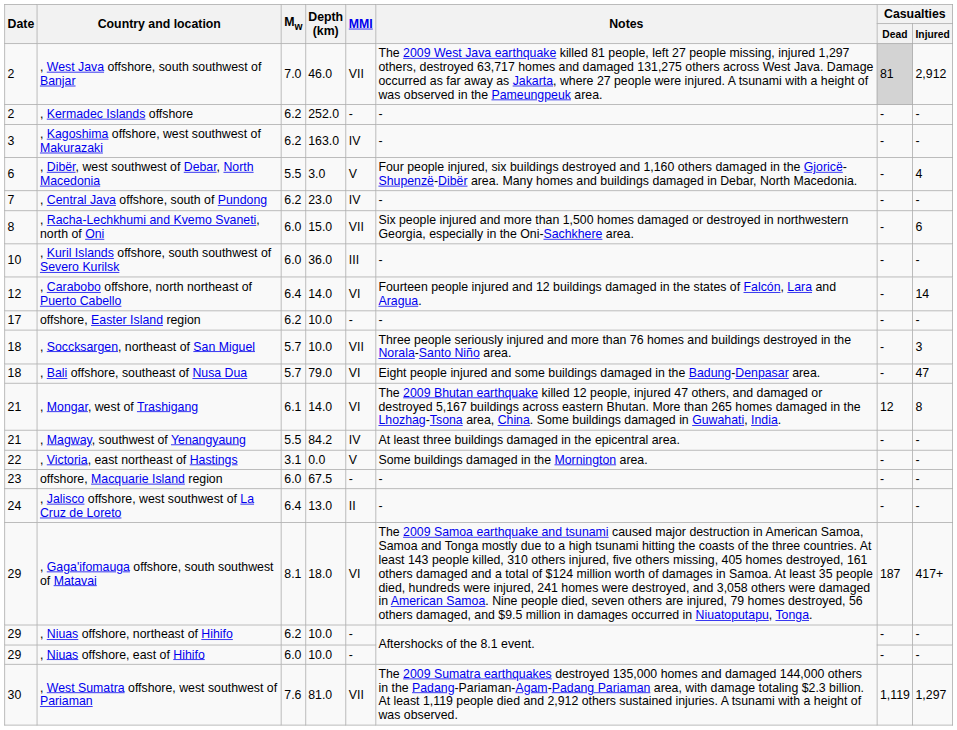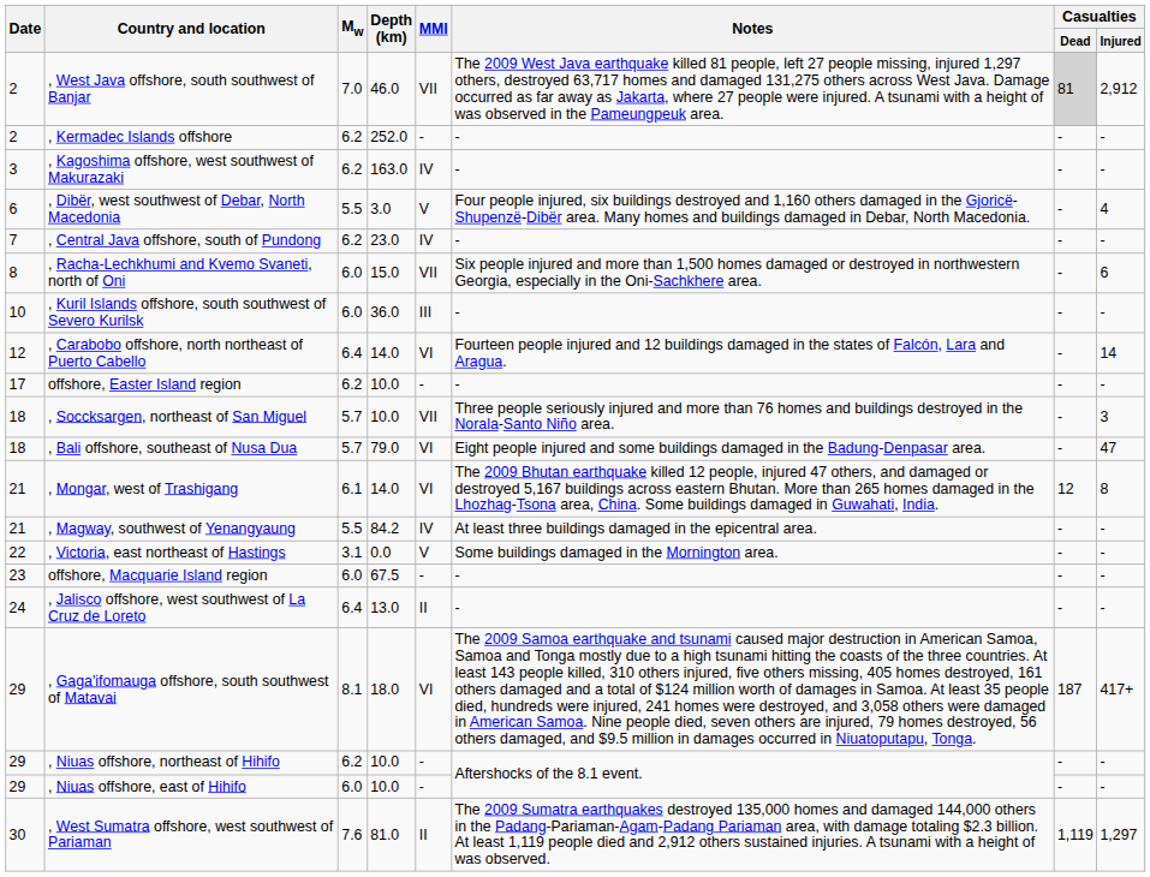 <table class="wikitable sortable" style="border:1px black; margin-left:1em;">
 <tr>
 <th rowspan="2">Date</th>
 <th rowspan="2" style="width: 310px">Country and location</th>
 <th rowspan="2">M<sub>w</sub></th>
 <th rowspan="2">Depth<br>(km)</th>
 <th rowspan="2"><a href='#'>MMI</a></th>
 <th rowspan="2" class="unsortable">Notes</th>
 <th colspan="2">Casualties</th>
 </tr>
 <tr>
 <th><small>Dead</small></th>
 <th><small>Injured</small></th>
 </tr>
 <tr>
 <td>2</td>
 <td>, <a href='#'>West Java</a> offshore,  south southwest of <a href='#'>Banjar</a></td>
 <td>7.0</td>
 <td>46.0</td>
 <td>VII</td>
 <td>The <a href='#'>2009 West Java earthquake</a> killed 81 people, left 27 people missing, injured 1,297 others, destroyed 63,717 homes and damaged 131,275 others across West Java. Damage occurred as far away as <a href='#'>Jakarta</a>, where 27 people were injured. A tsunami with a height of  was observed in the <a href='#'>Pameungpeuk</a> area.</td>
 <td style="background: lightgrey;">81</td>
 <td>2,912</td>
 </tr>
 <tr>
 <td>2</td>
 <td>, <a href='#'>Kermadec Islands</a> offshore</td>
 <td>6.2</td>
 <td>252.0</td>
 <td>-</td>
 <td>-</td>
 <td>-</td>
 <td>-</td>
 </tr>
 <tr>
 <td>3</td>
 <td>, <a href='#'>Kagoshima</a> offshore,  west southwest of <a href='#'>Makurazaki</a></td>
 <td>6.2</td>
 <td>163.0</td>
 <td>IV</td>
 <td>-</td>
 <td>-</td>
 <td>-</td>
 </tr>
 <tr>
 <td>6</td>
 <td>, <a href='#'>Dibër</a>,  west southwest of <a href='#'>Debar</a>, <a href='#'>North Macedonia</a></td>
 <td>5.5</td>
 <td>3.0</td>
 <td>V</td>
 <td>Four people injured, six buildings destroyed and 1,160 others damaged in the <a href='#'>Gjoricë</a>-<a href='#'>Shupenzë</a>-<a href='#'>Dibër</a> area. Many homes and buildings damaged in Debar, North Macedonia.</td>
 <td>-</td>
 <td>4</td>
 </tr>
 <tr>
 <td>7</td>
 <td>, <a href='#'>Central Java</a> offshore,  south of <a href='#'>Pundong</a></td>
 <td>6.2</td>
 <td>23.0</td>
 <td>IV</td>
 <td>-</td>
 <td>-</td>
 <td>-</td>
 </tr>
 <tr>
 <td>8</td>
 <td>, <a href='#'>Racha-Lechkhumi and Kvemo Svaneti</a>,  north of <a href='#'>Oni</a></td>
 <td>6.0</td>
 <td>15.0</td>
 <td>VII</td>
 <td>Six people injured and more than 1,500 homes damaged or destroyed in northwestern Georgia, especially in the Oni-<a href='#'>Sachkhere</a> area.</td>
 <td>-</td>
 <td>6</td>
 </tr>
 <tr>
 <td>10</td>
 <td>, <a href='#'>Kuril Islands</a> offshore,  south southwest of <a href='#'>Severo Kurilsk</a></td>
 <td>6.0</td>
 <td>36.0</td>
 <td>III</td>
 <td>-</td>
 <td>-</td>
 <td>-</td>
 </tr>
 <tr>
 <td>12</td>
 <td>, <a href='#'>Carabobo</a> offshore,  north northeast of <a href='#'>Puerto Cabello</a></td>
 <td>6.4</td>
 <td>14.0</td>
 <td>VI</td>
 <td>Fourteen people injured and 12 buildings damaged in the states of <a href='#'>Falcón</a>, <a href='#'>Lara</a> and <a href='#'>Aragua</a>.</td>
 <td>-</td>
 <td>14</td>
 </tr>
 <tr>
 <td>17</td>
 <td> offshore, <a href='#'>Easter Island</a> region</td>
 <td>6.2</td>
 <td>10.0</td>
 <td>-</td>
 <td>-</td>
 <td>-</td>
 <td>-</td>
 </tr>
 <tr>
 <td>18</td>
 <td>, <a href='#'>Soccksargen</a>,  northeast of <a href='#'>San Miguel</a></td>
 <td>5.7</td>
 <td>10.0</td>
 <td>VII</td>
 <td>Three people seriously injured and more than 76 homes and buildings destroyed in the <a href='#'>Norala</a>-<a href='#'>Santo Niño</a> area.</td>
 <td>-</td>
 <td>3</td>
 </tr>
 <tr>
 <td>18</td>
 <td>, <a href='#'>Bali</a> offshore,  southeast of <a href='#'>Nusa Dua</a></td>
 <td>5.7</td>
 <td>79.0</td>
 <td>VI</td>
 <td>Eight people injured and some buildings damaged in the <a href='#'>Badung</a>-<a href='#'>Denpasar</a> area.</td>
 <td>-</td>
 <td>47</td>
 </tr>
 <tr>
 <td>21</td>
 <td>, <a href='#'>Mongar</a>,  west of <a href='#'>Trashigang</a></td>
 <td>6.1</td>
 <td>14.0</td>
 <td>VI</td>
 <td>The <a href='#'>2009 Bhutan earthquake</a> killed 12 people, injured 47 others, and damaged or destroyed 5,167 buildings across eastern Bhutan. More than 265 homes damaged in the <a href='#'>Lhozhag</a>-<a href='#'>Tsona</a> area, <a href='#'>China</a>. Some buildings damaged in <a href='#'>Guwahati</a>, <a href='#'>India</a>.</td>
 <td>12</td>
 <td>8</td>
 </tr>
 <tr>
 <td>21</td>
 <td>, <a href='#'>Magway</a>,  southwest of <a href='#'>Yenangyaung</a></td>
 <td>5.5</td>
 <td>84.2</td>
 <td>IV</td>
 <td>At least three buildings damaged in the epicentral area.</td>
 <td>-</td>
 <td>-</td>
 </tr>
 <tr>
 <td>22</td>
 <td>, <a href='#'>Victoria</a>,  east northeast of <a href='#'>Hastings</a></td>
 <td>3.1</td>
 <td>0.0</td>
 <td>V</td>
 <td>Some buildings damaged in the <a href='#'>Mornington</a> area.</td>
 <td>-</td>
 <td>-</td>
 </tr>
 <tr>
 <td>23</td>
 <td> offshore, <a href='#'>Macquarie Island</a> region</td>
 <td>6.0</td>
 <td>67.5</td>
 <td>-</td>
 <td>-</td>
 <td>-</td>
 <td>-</td>
 </tr>
 <tr>
 <td>24</td>
 <td>, <a href='#'>Jalisco</a> offshore,  west southwest of <a href='#'>La Cruz de Loreto</a></td>
 <td>6.4</td>
 <td>13.0</td>
 <td>II</td>
 <td>-</td>
 <td>-</td>
 <td>-</td>
 </tr>
 <tr>
 <td>29</td>
 <td>, <a href='#'>Gaga'ifomauga</a> offshore,  south southwest of <a href='#'>Matavai</a></td>
 <td>8.1</td>
 <td>18.0</td>
 <td>VI</td>
 <td>The <a href='#'>2009 Samoa earthquake and tsunami</a> caused major destruction in American Samoa, Samoa and Tonga mostly due to a  high tsunami hitting the coasts of the three countries. At least 143 people killed, 310 others injured, five others missing, 405 homes destroyed, 161 others damaged and a total of $124 million worth of damages in Samoa. At least 35 people died, hundreds were injured, 241 homes were destroyed, and 3,058 others were damaged in <a href='#'>American Samoa</a>. Nine people died, seven others are injured, 79 homes destroyed, 56 others damaged, and $9.5 million in damages occurred in <a href='#'>Niuatoputapu</a>, <a href='#'>Tonga</a>.</td>
 <td>187</td>
 <td>417+</td>
 </tr>
 <tr>
 <td>29</td>
 <td>, <a href='#'>Niuas</a> offshore,  northeast of <a href='#'>Hihifo</a></td>
 <td>6.2</td>
 <td>10.0</td>
 <td>-</td>
 <td rowspan="2">Aftershocks of the 8.1 event.</td>
 <td>-</td>
 <td>-</td>
 </tr>
 <tr>
 <td>29</td>
 <td>, <a href='#'>Niuas</a> offshore,  east of <a href='#'>Hihifo</a></td>
 <td>6.0</td>
 <td>10.0</td>
 <td>-</td>
 <td>-</td>
 <td>-</td>
 </tr>
 <tr>
 <td>30</td>
 <td>, <a href='#'>West Sumatra</a> offshore,  west southwest of <a href='#'>Pariaman</a></td>
 <td>7.6</td>
 <td>81.0</td>
-<td>VII</td>
+<td>II</td>
 <td>The <a href='#'>2009 Sumatra earthquakes</a> destroyed 135,000 homes and damaged 144,000 others in the <a href='#'>Padang</a>-Pariaman-<a href='#'>Agam</a>-<a href='#'>Padang Pariaman</a> area, with damage totaling $2.3 billion. At least 1,119 people died and 2,912 others sustained injuries. A tsunami with a height of  was observed.</td>
 <td>1,119</td>
 <td>1,297</td>
 </tr>
 </table>
